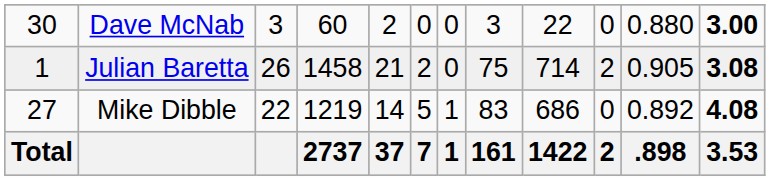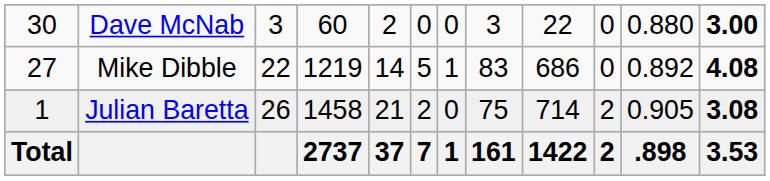 <table class="wikitable sortable">
 <tr align="center" bgcolor="">
 <td>30</td>
 <td><a href='#'>Dave McNab</a></td>
 <td>3</td>
 <td>60</td>
 <td>2</td>
 <td>0</td>
 <td>0</td>
 <td>3</td>
 <td>22</td>
 <td>0</td>
 <td>0.880</td>
 <td><strong>3.00</strong></td>
 </tr>
+<tr align="center" bgcolor="">
+<td>27</td>
+<td>Mike Dibble</td>
+<td>22</td>
+<td>1219</td>
+<td>14</td>
+<td>5</td>
+<td>1</td>
+<td>83</td>
+<td>686</td>
+<td>0</td>
+<td>0.892</td>
+<td><strong>4.08</strong></td>
+</tr>
 <tr align="center" bgcolor="#f0f0f0">
 <td>1</td>
 <td><a href='#'>Julian Baretta</a></td>
 <td>26</td>
 <td>1458</td>
 <td>21</td>
 <td>2</td>
 <td>0</td>
 <td>75</td>
 <td>714</td>
 <td>2</td>
 <td>0.905</td>
 <td><strong>3.08</strong></td>
-</tr>
-<tr align="center" bgcolor="">
-<td>27</td>
-<td>Mike Dibble</td>
-<td>22</td>
-<td>1219</td>
-<td>14</td>
-<td>5</td>
-<td>1</td>
-<td>83</td>
-<td>686</td>
-<td>0</td>
-<td>0.892</td>
-<td><strong>4.08</strong></td>
 </tr>
 <tr>
 <th>Total</th>
 <th></th>
 <th></th>
 <th>2737</th>
 <th>37</th>
 <th>7</th>
 <th>1</th>
 <th>161</th>
 <th>1422</th>
 <th>2</th>
 <th>.898</th>
 <th>3.53</th>
 </tr>
 </table>
